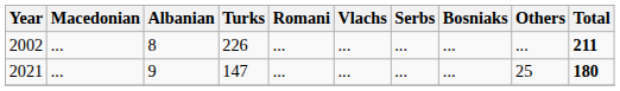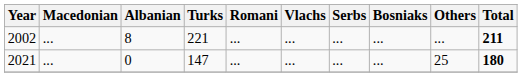 <table class="wikitable">
 <tr>
 <th>Year</th>
 <th>Macedonian</th>
 <th>Albanian</th>
 <th>Turks</th>
 <th>Romani</th>
 <th>Vlachs</th>
 <th>Serbs</th>
 <th>Bosniaks</th>
 <th><abbr>Others</abbr></th>
 <th>Total</th>
 </tr>
 <tr>
 <td>2002</td>
 <td>...</td>
 <td>8</td>
-<td>226</td>
+<td>221</td>
 <td>...</td>
 <td>...</td>
 <td>...</td>
 <td>...</td>
 <td>...</td>
 <td><strong>211</strong></td>
 </tr>
 <tr>
 <td>2021</td>
 <td>...</td>
-<td>9</td>
+<td>0</td>
 <td>147</td>
 <td>...</td>
 <td>...</td>
 <td>...</td>
 <td>...</td>
 <td>25</td>
 <td><strong>180</strong></td>
 </tr>
 <tr>
 </tr>
 </table>
